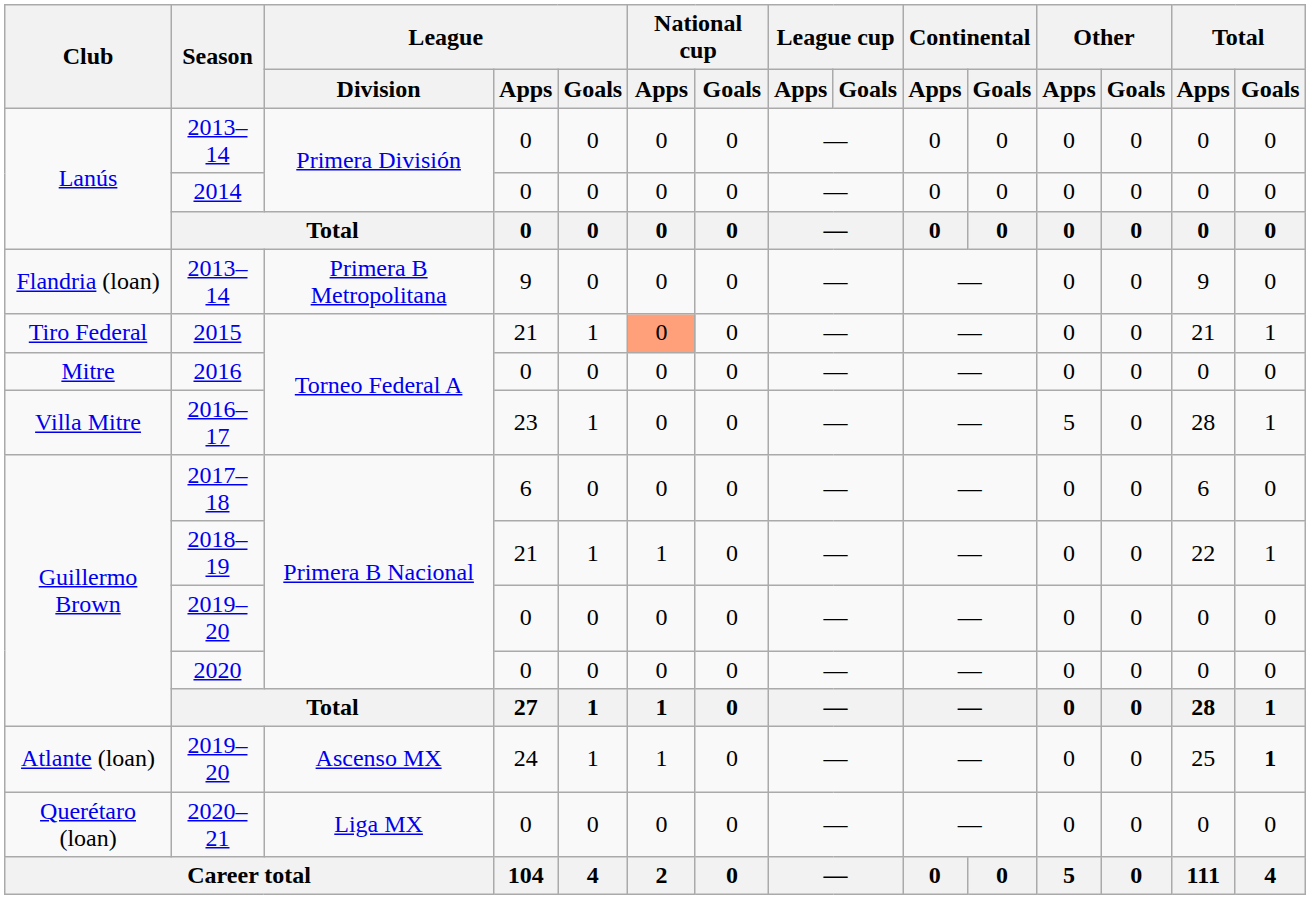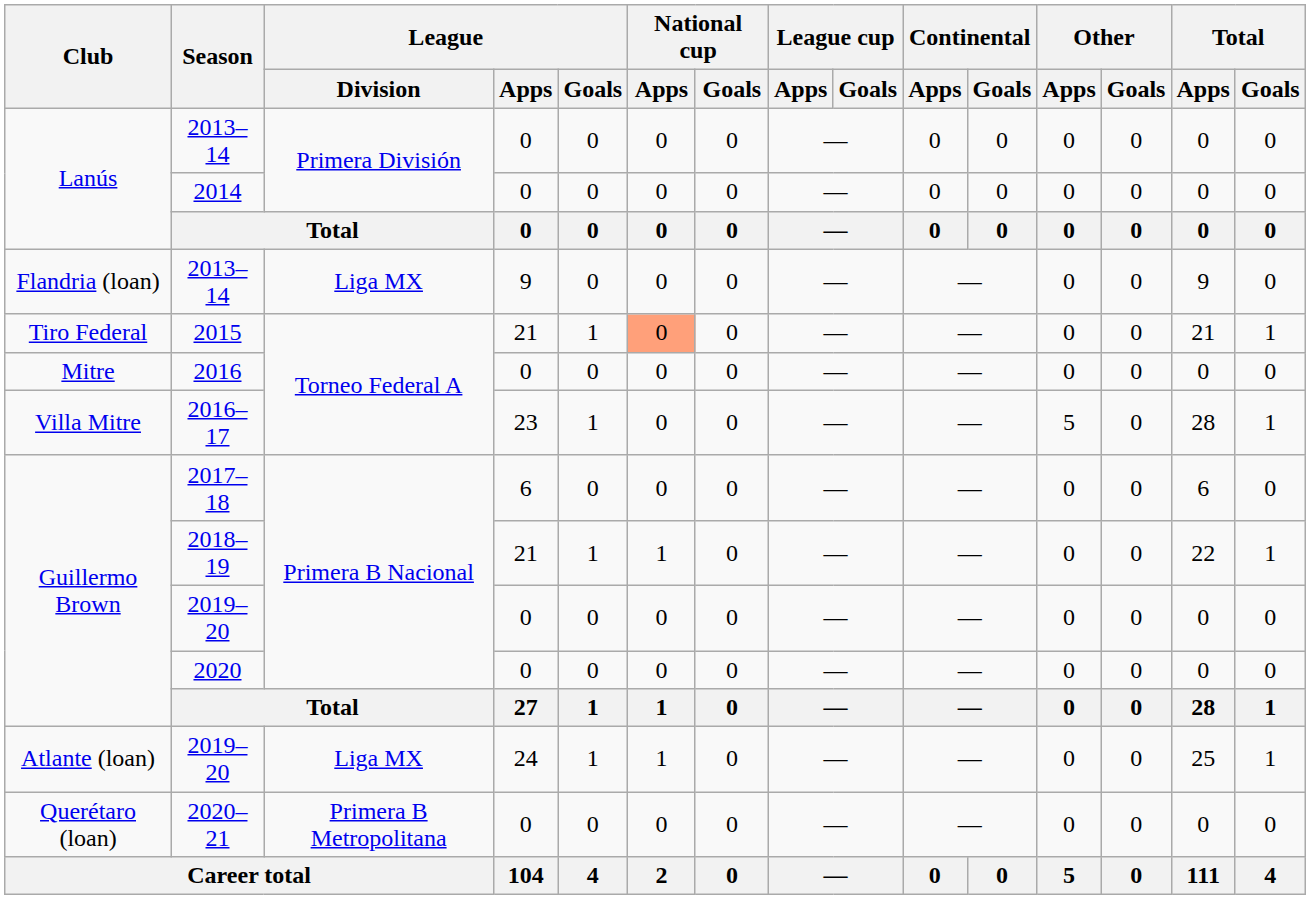 <table class="wikitable" style="text-align:center">
 <tr>
 <th rowspan="2">Club</th>
 <th rowspan="2">Season</th>
 <th colspan="3">League</th>
 <th colspan="2">National cup</th>
 <th colspan="2">League cup</th>
 <th colspan="2">Continental</th>
 <th colspan="2">Other</th>
 <th colspan="2">Total</th>
 </tr>
 <tr>
 <th>Division</th>
 <th>Apps</th>
 <th>Goals</th>
 <th>Apps</th>
 <th>Goals</th>
 <th>Apps</th>
 <th>Goals</th>
 <th>Apps</th>
 <th>Goals</th>
 <th>Apps</th>
 <th>Goals</th>
 <th>Apps</th>
 <th>Goals</th>
 </tr>
 <tr>
 <td rowspan="3"><a href='#'>Lanús</a></td>
 <td><a href='#'>2013–14</a></td>
 <td rowspan="2"><a href='#'>Primera División</a></td>
 <td>0</td>
 <td>0</td>
 <td>0</td>
 <td>0</td>
 <td colspan="2">—</td>
 <td>0</td>
 <td>0</td>
 <td>0</td>
 <td>0</td>
 <td>0</td>
 <td>0</td>
 </tr>
 <tr>
 <td><a href='#'>2014</a></td>
 <td>0</td>
 <td>0</td>
 <td>0</td>
 <td>0</td>
 <td colspan="2">—</td>
 <td>0</td>
 <td>0</td>
 <td>0</td>
 <td>0</td>
 <td>0</td>
 <td>0</td>
 </tr>
 <tr>
 <th colspan="2">Total</th>
 <th>0</th>
 <th>0</th>
 <th>0</th>
 <th>0</th>
 <th colspan="2">—</th>
 <th>0</th>
 <th>0</th>
 <th>0</th>
 <th>0</th>
 <th>0</th>
 <th>0</th>
 </tr>
 <tr>
 <td rowspan="1"><a href='#'>Flandria</a> (loan)</td>
 <td><a href='#'>2013–14</a></td>
-<td rowspan="1"><a href='#'>Primera B Metropolitana</a></td>
+<td rowspan="1"><a href='#'>Liga MX</a></td>
 <td>9</td>
 <td>0</td>
 <td>0</td>
 <td>0</td>
 <td colspan="2">—</td>
 <td colspan="2">—</td>
 <td>0</td>
 <td>0</td>
 <td>9</td>
 <td>0</td>
 </tr>
 <tr>
 <td rowspan="1"><a href='#'>Tiro Federal</a></td>
 <td><a href='#'>2015</a></td>
 <td rowspan="3"><a href='#'>Torneo Federal A</a></td>
 <td>21</td>
 <td>1</td>
 <td style="background: lightsalmon;">0</td>
 <td>0</td>
 <td colspan="2">—</td>
 <td colspan="2">—</td>
 <td>0</td>
 <td>0</td>
 <td>21</td>
 <td>1</td>
 </tr>
 <tr>
 <td rowspan="1"><a href='#'>Mitre</a></td>
 <td><a href='#'>2016</a></td>
 <td>0</td>
 <td>0</td>
 <td>0</td>
 <td>0</td>
 <td colspan="2">—</td>
 <td colspan="2">—</td>
 <td>0</td>
 <td>0</td>
 <td>0</td>
 <td>0</td>
 </tr>
 <tr>
 <td rowspan="1"><a href='#'>Villa Mitre</a></td>
 <td><a href='#'>2016–17</a></td>
 <td>23</td>
 <td>1</td>
 <td>0</td>
 <td>0</td>
 <td colspan="2">—</td>
 <td colspan="2">—</td>
 <td>5</td>
 <td>0</td>
 <td>28</td>
 <td>1</td>
 </tr>
 <tr>
 <td rowspan="5"><a href='#'>Guillermo Brown</a></td>
 <td><a href='#'>2017–18</a></td>
 <td rowspan="4"><a href='#'>Primera B Nacional</a></td>
 <td>6</td>
 <td>0</td>
 <td>0</td>
 <td>0</td>
 <td colspan="2">—</td>
 <td colspan="2">—</td>
 <td>0</td>
 <td>0</td>
 <td>6</td>
 <td>0</td>
 </tr>
 <tr>
 <td><a href='#'>2018–19</a></td>
 <td>21</td>
 <td>1</td>
 <td>1</td>
 <td>0</td>
 <td colspan="2">—</td>
 <td colspan="2">—</td>
 <td>0</td>
 <td>0</td>
 <td>22</td>
 <td>1</td>
 </tr>
 <tr>
 <td><a href='#'>2019–20</a></td>
 <td>0</td>
 <td>0</td>
 <td>0</td>
 <td>0</td>
 <td colspan="2">—</td>
 <td colspan="2">—</td>
 <td>0</td>
 <td>0</td>
 <td>0</td>
 <td>0</td>
 </tr>
 <tr>
 <td><a href='#'>2020</a></td>
 <td>0</td>
 <td>0</td>
 <td>0</td>
 <td>0</td>
 <td colspan="2">—</td>
 <td colspan="2">—</td>
 <td>0</td>
 <td>0</td>
 <td>0</td>
 <td>0</td>
 </tr>
 <tr>
 <th colspan="2">Total</th>
 <th>27</th>
 <th>1</th>
 <th>1</th>
 <th>0</th>
 <th colspan="2">—</th>
 <th colspan="2">—</th>
 <th>0</th>
 <th>0</th>
 <th>28</th>
 <th>1</th>
 </tr>
 <tr>
 <td rowspan="1"><a href='#'>Atlante</a> (loan)</td>
 <td><a href='#'>2019–20</a></td>
-<td rowspan="1"><a href='#'>Ascenso MX</a></td>
+<td rowspan="1"><a href='#'>Liga MX</a></td>
 <td>24</td>
 <td>1</td>
 <td>1</td>
 <td>0</td>
 <td colspan="2">—</td>
 <td colspan="2">—</td>
 <td>0</td>
 <td>0</td>
 <td>25</td>
-<td><strong>1</strong></td>
+<td>1</td>
 </tr>
 <tr>
 <td rowspan="1"><a href='#'>Querétaro</a> (loan)</td>
 <td><a href='#'>2020–21</a></td>
-<td rowspan="1"><a href='#'>Liga MX</a></td>
+<td rowspan="1"><a href='#'>Primera B Metropolitana</a></td>
 <td>0</td>
 <td>0</td>
 <td>0</td>
 <td>0</td>
 <td colspan="2">—</td>
 <td colspan="2">—</td>
 <td>0</td>
 <td>0</td>
 <td>0</td>
 <td>0</td>
 </tr>
 <tr>
 <th colspan="3">Career total</th>
 <th>104</th>
 <th>4</th>
 <th>2</th>
 <th>0</th>
 <th colspan="2">—</th>
 <th>0</th>
 <th>0</th>
 <th>5</th>
 <th>0</th>
 <th>111</th>
 <th>4</th>
 </tr>
 </table>
